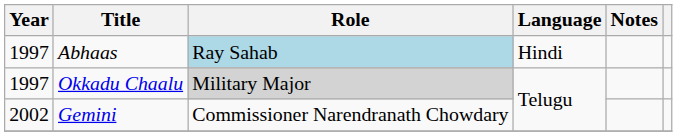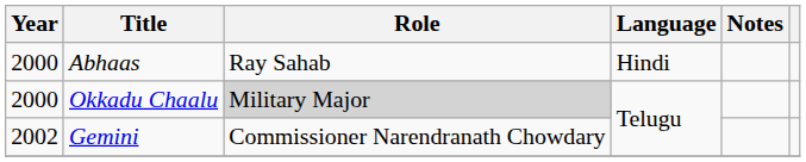 <table class="wikitable sortable">
 <tr>
 <th>Year</th>
 <th>Title</th>
 <th>Role</th>
 <th>Language</th>
 <th>Notes</th>
 <th class="unsortable"></th>
 </tr>
 <tr>
-<td>1997</td>
+<td>2000</td>
 <td><em>Abhaas</em></td>
-<td style="background: lightblue;">Ray Sahab</td>
+<td>Ray Sahab</td>
 <td>Hindi</td>
 <td></td>
 <td></td>
 </tr>
 <tr>
-<td>1997</td>
+<td>2000</td>
 <td><em><a href='#'>Okkadu Chaalu</a></em></td>
 <td style="background: lightgrey;">Military Major</td>
 <td rowspan="2">Telugu</td>
 <td></td>
 <td></td>
 </tr>
 <tr>
 <td>2002</td>
 <td><em><a href='#'>Gemini</a></em></td>
 <td>Commissioner Narendranath Chowdary</td>
 <td></td>
 <td></td>
 </tr>
 <tr>
 </tr>
 </table>
